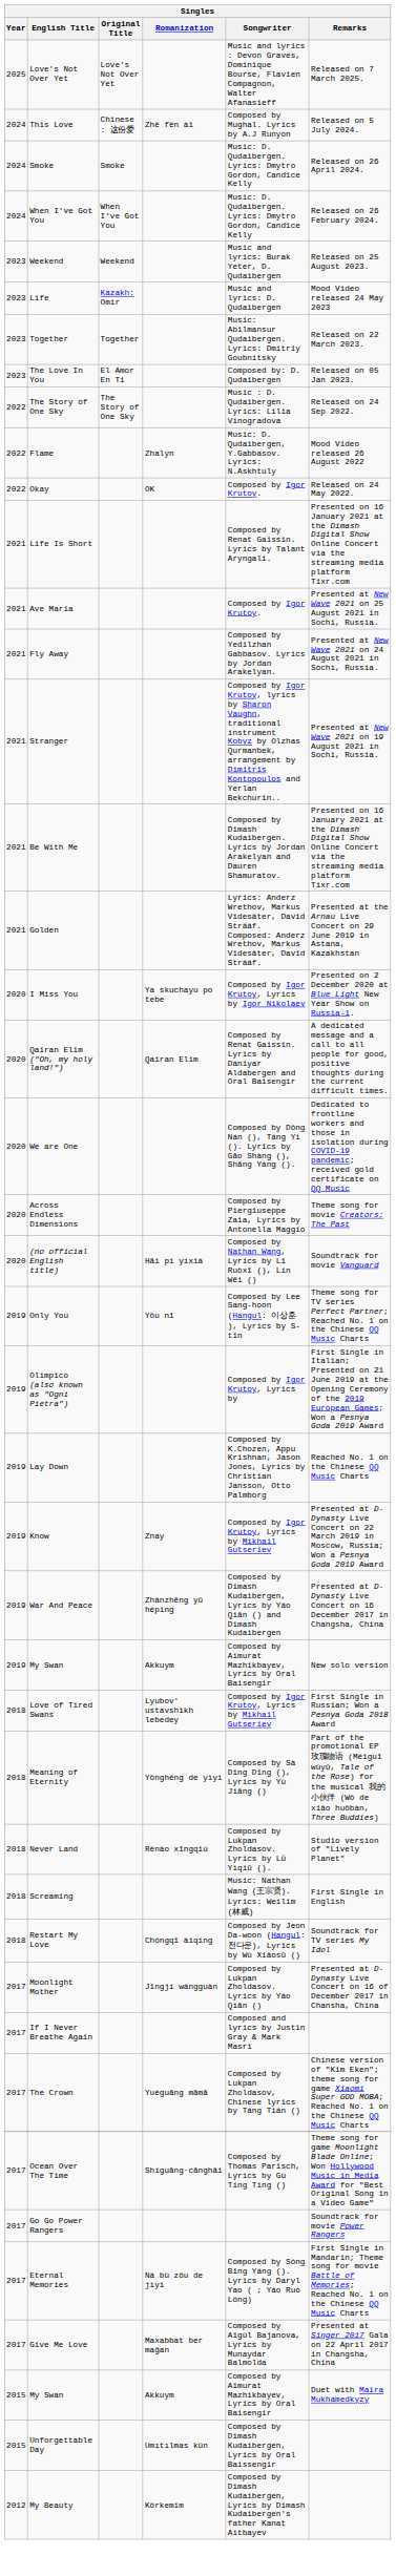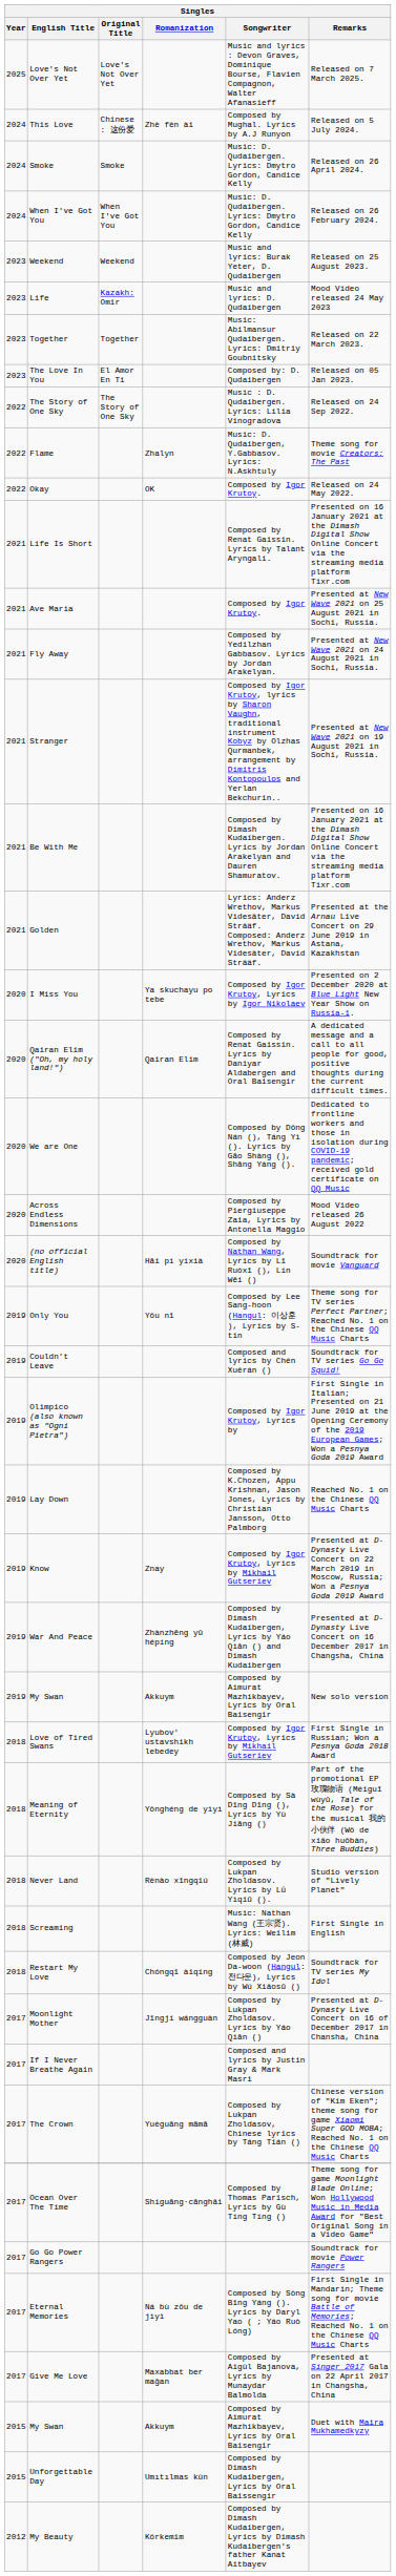 <table class="wikitable" width="100%">
 <tr align="center">
 <th colspan="6">Singles</th>
 </tr>
 <tr>
 <th>Year</th>
 <th>English Title</th>
 <th>Original Title</th>
 <th><a href='#'>Romanization</a></th>
 <th>Songwriter</th>
 <th>Remarks</th>
 </tr>
 <tr>
 <td>2025</td>
 <td>Love's Not Over Yet</td>
 <td>Love's Not Over Yet</td>
 <td></td>
 <td>Music and lyrics : Devon Graves, Dominique Bourse, Flavien Compagnon, Walter Afanasieff</td>
 <td>Released on 7 March 2025.</td>
 </tr>
 <tr>
 <td>2024</td>
 <td>This Love</td>
 <td>Chinese : 这份爱</td>
 <td>Zhè fèn ài</td>
 <td>Composed by Mughal. Lyrics by A.J Runyon</td>
 <td>Released on 5 July 2024.</td>
 </tr>
 <tr>
 <td>2024</td>
 <td>Smoke</td>
 <td>Smoke</td>
 <td></td>
 <td>Music: D. Qudaibergen. Lyrics: Dmytro Gordon, Candice Kelly</td>
 <td>Released on 26 April 2024.</td>
 </tr>
 <tr>
 <td>2024</td>
 <td>When I've Got You</td>
 <td>When I've Got You</td>
 <td></td>
 <td>Music: D. Qudaibergen. Lyrics: Dmytro Gordon, Candice Kelly</td>
 <td>Released on 26 February 2024.</td>
 </tr>
 <tr>
 <td>2023</td>
 <td>Weekend</td>
 <td>Weekend</td>
 <td></td>
 <td>Music and lyrics: Burak Yeter, D. Qudaibergen</td>
 <td>Released on 25 August 2023.</td>
 </tr>
 <tr>
 <td>2023</td>
 <td>Life</td>
 <td><a href='#'>Kazakh:</a> Omir</td>
 <td></td>
 <td>Music and lyrics: D. Qudaibergen</td>
 <td>Mood Video released 24 May 2023</td>
 </tr>
 <tr>
 <td>2023</td>
 <td>Together</td>
 <td>Together</td>
 <td></td>
 <td>Music: Abilmansur Qudaibergen. Lyrics: Dmitriy Goubnitsky</td>
 <td>Released on 22 March 2023.</td>
 </tr>
 <tr>
 <td>2023</td>
 <td>The Love In You</td>
 <td>El Amor En Ti</td>
 <td></td>
 <td>Composed by: D. Qudaibergen</td>
 <td>Released on 05 Jan 2023.</td>
 </tr>
 <tr>
 <td>2022</td>
 <td>The Story of One Sky</td>
 <td>The Story of One Sky</td>
 <td></td>
 <td>Music : D. Qudaibergen. Lyrics: Lilia Vinogradova</td>
 <td>Released on 24 Sep 2022.</td>
 </tr>
 <tr>
 <td>2022</td>
 <td>Flame</td>
 <td></td>
 <td>Zhalyn</td>
 <td>Music: D. Qudaibergen, Y.Gabbasov. Lyrics: N.Askhtuly</td>
-<td>Mood Video released 26 August 2022</td>
+<td>Theme song for movie <em><a href='#'>Creators: The Past</a></em></td>
 </tr>
 <tr>
 <td>2022</td>
 <td>Okay</td>
 <td></td>
 <td>OK</td>
 <td>Composed by <a href='#'>Igor Krutoy</a>.</td>
 <td>Released on 24 May 2022.</td>
 </tr>
 <tr>
 <td>2021</td>
 <td>Life Is Short</td>
 <td></td>
 <td></td>
 <td>Composed by Renat Gaissin. Lyrics by Talant Aryngali.</td>
 <td>Presented on 16 January 2021 at the <em>Dimash Digital Show </em> Online Concert via the streaming media platform Tixr.com</td>
 </tr>
 <tr>
 <td>2021</td>
 <td>Ave Maria</td>
 <td></td>
 <td></td>
 <td>Composed by <a href='#'>Igor Krutoy</a>.</td>
 <td>Presented at <em><a href='#'>New Wave</a> 2021 </em> on 25 August 2021 in Sochi, Russia.</td>
 </tr>
 <tr>
 <td>2021</td>
 <td>Fly Away</td>
 <td></td>
 <td></td>
 <td>Composed by Yedilzhan Gabbasov. Lyrics by Jordan Arakelyan.</td>
 <td>Presented at <em><a href='#'>New Wave</a> 2021 </em> on 24 August 2021 in Sochi, Russia.</td>
 </tr>
 <tr>
 <td>2021</td>
 <td>Stranger</td>
 <td></td>
 <td></td>
 <td>Composed by <a href='#'>Igor Krutoy</a>, lyrics by <a href='#'>Sharon Vaughn</a>, traditional instrument<br><a href='#'>Kobyz</a> by Olzhas Qurmanbek, arrangement by <a href='#'>Dimitris Kontopoulos</a> and Yerlan Bekchurin..</td>
 <td>Presented at <em><a href='#'>New Wave</a> 2021 </em> on 19 August 2021 in Sochi, Russia.</td>
 </tr>
 <tr>
 <td>2021</td>
 <td>Be With Me</td>
 <td></td>
 <td></td>
 <td>Composed by Dimash Kudaibergen. Lyrics by Jordan Arakelyan and Dauren Shamuratov.</td>
 <td>Presented on 16 January 2021 at the <em>Dimash Digital Show </em> Online Concert via the streaming media platform Tixr.com</td>
 </tr>
 <tr>
 <td>2021</td>
 <td>Golden</td>
 <td></td>
 <td></td>
 <td>Lyrics: Anderz Wrethov, Markus Videsäter, David Strääf. Composed: Anderz Wrethov, Markus Videsäter, David Strääf.</td>
 <td>Presented at the <em>Arnau</em> Live Concert on 29 June 2019 in Astana, Kazakhstan</td>
 </tr>
 <tr>
 <td>2020</td>
 <td>I Miss You</td>
 <td></td>
 <td>Ya skuchayu po tebe</td>
 <td>Composed by <a href='#'>Igor Krutoy</a>, Lyrics by <a href='#'>Igor Nikolaev</a></td>
 <td>Presented on 2 December 2020 at <em><a href='#'>Blue Light</a> </em> New Year Show  on <a href='#'>Russia-1</a>.</td>
 </tr>
 <tr>
 <td>2020</td>
 <td>Qairan Elim<br><em>("Oh, my holy land!")</em></td>
 <td></td>
 <td>Qairan Elim</td>
 <td>Composed by Renat Gaissin. Lyrics by Daniyar Aldabergen and Oral Baisengir</td>
 <td>A dedicated message and a call to all people for good, positive thoughts during the current difficult times.</td>
 </tr>
 <tr>
 <td>2020</td>
 <td>We are One</td>
 <td></td>
 <td></td>
 <td>Composed by Dǒng Nán (), Táng Yì (). Lyrics by Gāo Shàng (), Shāng Yáng ().</td>
 <td>Dedicated to frontline workers and those in isolation during <a href='#'>COVID-19 pandemic</a>; received gold certificate on <a href='#'>QQ Music</a></td>
 </tr>
 <tr>
 <td>2020</td>
 <td>Across Endless Dimensions</td>
 <td></td>
 <td></td>
 <td>Composed by Piergiuseppe Zaia, Lyrics by Antonella Maggio</td>
-<td>Theme song for movie <em><a href='#'>Creators: The Past</a></em></td>
+<td>Mood Video released 26 August 2022</td>
 </tr>
 <tr>
 <td>2020</td>
 <td><em>(no official English title)</em></td>
 <td></td>
 <td>Hāi pí yíxià</td>
 <td>Composed by <a href='#'>Nathan Wang</a>, Lyrics by Lǐ Ruòxī (), Lín Wēi ()</td>
 <td>Soundtrack for movie <em><a href='#'>Vanguard</a></em></td>
 </tr>
 <tr>
 <td>2019</td>
 <td>Only You</td>
 <td></td>
 <td>Yǒu nǐ</td>
 <td>Composed by Lee Sang-hoon (<a href='#'>Hangul</a>: 이상훈 ), Lyrics by S-tin</td>
 <td>Theme song for TV series <em>Perfect Partner</em>; Reached No. 1 on the Chinese <a href='#'>QQ Music</a> Charts</td>
+</tr>
+<tr>
+<td>2019</td>
+<td>Couldn't Leave</td>
+<td></td>
+<td></td>
+<td>Composed and lyrics by Chén Xuěrán ()</td>
+<td>Soundtrack for TV series <em><a href='#'>Go Go Squid!</a></em></td>
 </tr>
 <tr>
 <td>2019</td>
 <td>Olimpico <em>(also known as "Ogni Pietra")</em></td>
 <td></td>
 <td></td>
 <td>Composed by <a href='#'>Igor Krutoy</a>, Lyrics by </td>
 <td>First Single in Italian; Presented on 21 June 2019 at the Opening Ceremony of the <a href='#'>2019 European Games</a>; Won a <em>Pesnya Goda 2019</em> Award</td>
 </tr>
 <tr>
 <td>2019</td>
 <td>Lay Down</td>
 <td></td>
 <td></td>
 <td>Composed by K.Chozen, Appu Krishnan, Jason Jones, Lyrics by Christian Jansson, Otto Palmborg</td>
 <td>Reached No. 1 on the Chinese <a href='#'>QQ Music</a> Charts</td>
 </tr>
 <tr>
 <td>2019</td>
 <td>Know</td>
 <td></td>
 <td>Znay</td>
 <td>Composed by <a href='#'>Igor Krutoy</a>, Lyrics by <a href='#'>Mikhail Gutseriev</a></td>
 <td>Presented at <em>D-Dynasty</em> Live Concert on 22 March 2019 in Moscow, Russia; Won a <em>Pesnya Goda 2019</em> Award</td>
 </tr>
 <tr>
 <td>2019</td>
 <td>War And Peace</td>
 <td></td>
 <td>Zhànzhēng yǔ hépíng</td>
 <td>Composed by Dimash Kudaibergen, Lyrics by Yáo Qiān () and Dimash Kudaibergen</td>
 <td>Presented at <em>D-Dynasty</em> Live Concert on 16 December 2017 in Changsha, China</td>
 </tr>
 <tr>
 <td>2019</td>
 <td>My Swan</td>
 <td></td>
 <td>Akkuym</td>
 <td>Composed by Aimurat Mazhikbayev, Lyrics by Oral Baisengir</td>
 <td>New solo version</td>
 </tr>
 <tr>
 <td>2018</td>
 <td>Love of Tired Swans</td>
 <td></td>
 <td>Lyubov' ustavshikh lebedey</td>
 <td>Composed by <a href='#'>Igor Krutoy</a>, Lyrics by <a href='#'>Mikhail Gutseriev</a></td>
 <td>First Single in Russian; Won a <em>Pesnya Goda 2018</em> Award</td>
 </tr>
 <tr>
 <td>2018</td>
 <td>Meaning of Eternity</td>
 <td></td>
 <td>Yǒnghéng de yìyì</td>
 <td>Composed by Sà Dǐng Dǐng (), Lyrics by Yù Jiāng ()</td>
 <td>Part of the promotional EP 玫瑰物语 (Méiguī wùyǔ, <em>Tale of the Rose</em>) for the musical 我的小伙伴 (Wǒ de xiǎo huǒbàn, <em>Three Buddies</em>)</td>
 </tr>
 <tr>
 <td>2018</td>
 <td>Never Land</td>
 <td></td>
 <td>Rènào xīngqiú</td>
 <td>Composed by Lukpan Zholdasov. Lyrics by Lǚ Yìqiū ().</td>
 <td>Studio version of "Lively Planet"</td>
 </tr>
 <tr>
 <td>2018</td>
 <td>Screaming</td>
 <td></td>
 <td></td>
 <td>Music: Nathan Wang (王宗贤). Lyrics: Weilim (林威)</td>
 <td>First Single in English</td>
 </tr>
 <tr>
 <td>2018</td>
 <td>Restart My Love</td>
 <td></td>
 <td>Chóngqǐ àiqíng</td>
 <td>Composed by Jeon Da-woon (<a href='#'>Hangul</a>: 전다운), Lyrics by Wú Xiǎosū ()</td>
 <td>Soundtrack for TV series <em>My Idol</em></td>
 </tr>
 <tr>
 <td>2017</td>
 <td>Moonlight Mother</td>
 <td></td>
 <td>Jīngjí wángguàn</td>
 <td>Composed by Lukpan Zholdasov. Lyrics by Yáo Qiān ()</td>
 <td>Presented at <em>D-Dynasty</em> Live Concert on 16 of December 2017 in Chansha, China</td>
 </tr>
 <tr>
 <td>2017</td>
 <td>If I Never Breathe Again</td>
 <td></td>
 <td></td>
 <td>Composed and lyrics by Justin Gray & Mark Masri</td>
 <td></td>
 </tr>
 <tr>
 <td>2017</td>
 <td>The Crown</td>
 <td></td>
 <td>Yuèguāng māmā</td>
 <td>Composed by Lukpan Zholdasov, Chinese lyrics by Táng Tián ()</td>
 <td>Chinese version of "Kim Eken"; theme song for game <em><a href='#'>Xiaomi</a></em> <em>Super GOD MOBA</em>; Reached No. 1 on the Chinese <a href='#'>QQ Music</a> Charts</td>
 </tr>
 <tr>
 </tr>
 <tr>
 <td>2017</td>
 <td>Ocean Over The Time</td>
 <td></td>
 <td>Shíguāng·cānghǎi</td>
 <td>Composed by Thomas Parisch, Lyrics by Gù Tíng Tíng ()</td>
 <td>Theme song for game <em>Moonlight Blade Online</em>; Won <a href='#'>Hollywood Music in Media Award</a> for "Best Original Song in a Video Game"</td>
 </tr>
 <tr>
 <td>2017</td>
 <td>Go Go Power Rangers</td>
 <td></td>
 <td></td>
 <td></td>
 <td>Soundtrack for movie <a href='#'><em>Power Rangers</em></a></td>
 </tr>
 <tr>
 <td>2017</td>
 <td>Eternal Memories</td>
 <td></td>
 <td>Ná bù zǒu de jìyì</td>
 <td>Composed by Sòng Bǐng Yáng (). Lyrics by Daryl Yao ( ; Yáo Ruò Lóng)</td>
 <td>First Single in Mandarin;  Theme song for movie <em><a href='#'>Battle of Memories</a></em>; Reached No. 1 on the Chinese <a href='#'>QQ Music</a> Charts</td>
 </tr>
 <tr>
 <td>2017</td>
 <td>Give Me Love</td>
 <td></td>
 <td>Maxabbat ber mağan</td>
 <td>Composed by Аigül Bajanova, Lyrics by Munaydar Balmolda</td>
 <td>Presented at <em><a href='#'>Singer 2017</a></em> Gala on 22 April 2017 in Changsha, China</td>
 </tr>
 <tr>
 <td>2015</td>
 <td>My Swan</td>
 <td></td>
 <td>Akkuym</td>
 <td>Composed by Aimurat Mazhikbayev, Lyrics by Oral Baisengir</td>
 <td>Duet with <a href='#'>Maira Mukhamedkyzy</a></td>
 </tr>
 <tr>
 <td>2015</td>
 <td>Unforgettable Day</td>
 <td></td>
 <td>Umıtılmas kün</td>
 <td>Composed by Dimash Kudaibergen, Lyrics by Oral Baissengir </td>
 <td></td>
 </tr>
 <tr>
 <td>2012</td>
 <td>My Beauty</td>
 <td></td>
 <td>Körkemim</td>
 <td>Composed by Dimash Kudaibergen, Lyrics by Dimash Kudaibergen's father Kanat Aitbayev</td>
 <td></td>
 </tr>
 </table>
